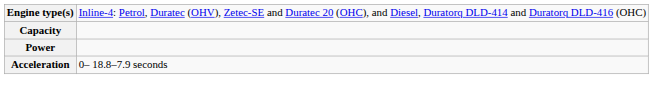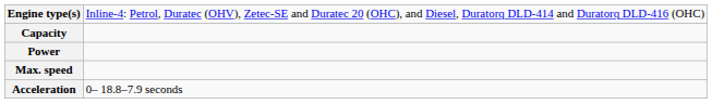 <table class="wikitable">
 <tr>
 <th>Engine type(s)</th>
 <td><a href='#'>Inline-4</a>: <a href='#'>Petrol</a>, <a href='#'>Duratec</a> (<a href='#'>OHV</a>), <a href='#'>Zetec-SE</a> and <a href='#'>Duratec 20</a> (<a href='#'>OHC</a>), and <a href='#'>Diesel</a>, <a href='#'>Duratorq DLD-414</a> and <a href='#'>Duratorq DLD-416</a> (OHC)</td>
 </tr>
 <tr>
 <th>Capacity</th>
 <td></td>
 </tr>
 <tr>
 <th>Power</th>
 <td></td>
 </tr>
 <tr>
+<th>Max. speed</th>
+<td></td>
+</tr>
+<tr>
 <th>Acceleration</th>
 <td>0– 18.8–7.9 seconds</td>
 </tr>
 </table>
